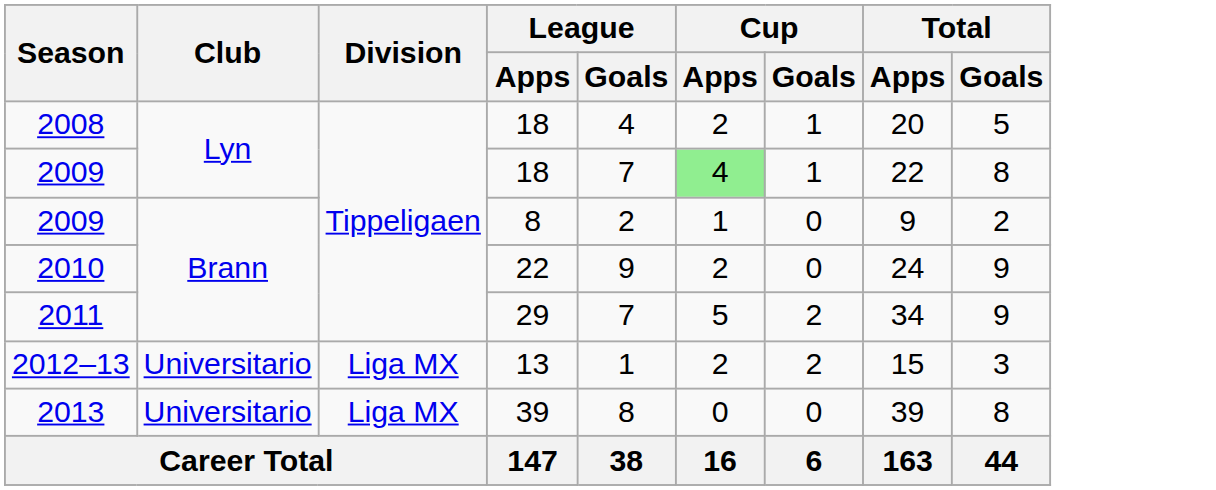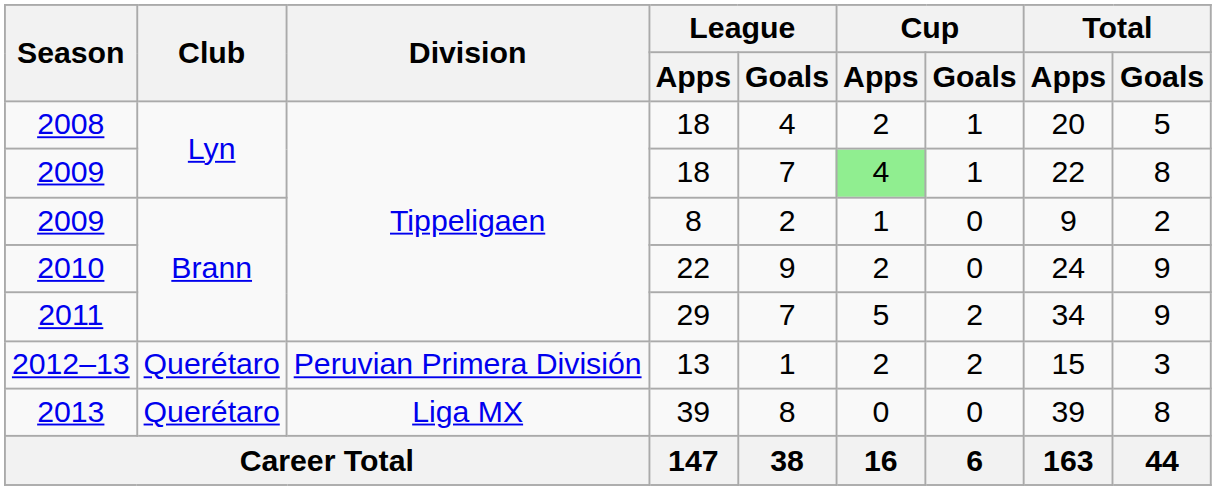 <table class="wikitable" style="text-align: center;">
 <tr>
 <th rowspan="2">Season</th>
 <th rowspan="2">Club</th>
 <th rowspan="2">Division</th>
 <th colspan="2">League</th>
 <th colspan="2">Cup</th>
 <th colspan="2">Total</th>
 </tr>
 <tr>
 <th>Apps</th>
 <th>Goals</th>
 <th>Apps</th>
 <th>Goals</th>
 <th>Apps</th>
 <th>Goals</th>
 </tr>
 <tr>
 <td><a href='#'>2008</a></td>
 <td rowspan="2" valign="center"><a href='#'>Lyn</a></td>
 <td rowspan="5" valign="center"><a href='#'>Tippeligaen</a></td>
 <td>18</td>
 <td>4</td>
 <td>2</td>
 <td>1</td>
 <td>20</td>
 <td>5</td>
 </tr>
 <tr>
 <td><a href='#'>2009</a></td>
 <td>18</td>
 <td>7</td>
 <td style="background: lightgreen;">4</td>
 <td>1</td>
 <td>22</td>
 <td>8</td>
 </tr>
 <tr>
 <td><a href='#'>2009</a></td>
 <td rowspan="3" valign="center"><a href='#'>Brann</a></td>
 <td>8</td>
 <td>2</td>
 <td>1</td>
 <td>0</td>
 <td>9</td>
 <td>2</td>
 </tr>
 <tr>
 <td><a href='#'>2010</a></td>
 <td>22</td>
 <td>9</td>
 <td>2</td>
 <td>0</td>
 <td>24</td>
 <td>9</td>
 </tr>
 <tr>
 <td><a href='#'>2011</a></td>
 <td>29</td>
 <td>7</td>
 <td>5</td>
 <td>2</td>
 <td>34</td>
 <td>9</td>
 </tr>
 <tr>
 <td><a href='#'>2012–13</a></td>
-<td rowspan="1" valign="center"><a href='#'>Universitario</a></td>
-<td rowspan="1" valign="center"><a href='#'>Liga MX</a></td>
+<td rowspan="1" valign="center"><a href='#'>Querétaro</a></td>
+<td rowspan="1" valign="center"><a href='#'>Peruvian Primera División</a></td>
 <td>13</td>
 <td>1</td>
 <td>2</td>
 <td>2</td>
 <td>15</td>
 <td>3</td>
 </tr>
 <tr>
 <td><a href='#'>2013</a></td>
-<td rowspan="1" valign="center"><a href='#'>Universitario</a></td>
+<td rowspan="1" valign="center"><a href='#'>Querétaro</a></td>
 <td rowspan="1" valign="center"><a href='#'>Liga MX</a></td>
 <td>39</td>
 <td>8</td>
 <td>0</td>
 <td>0</td>
 <td>39</td>
 <td>8</td>
 </tr>
 <tr>
 <th colspan="3">Career Total</th>
 <th>147</th>
 <th>38</th>
 <th>16</th>
 <th>6</th>
 <th>163</th>
 <th>44</th>
 </tr>
 </table>
